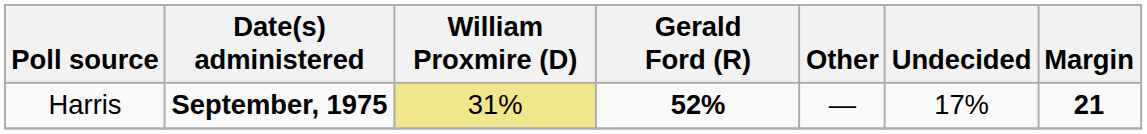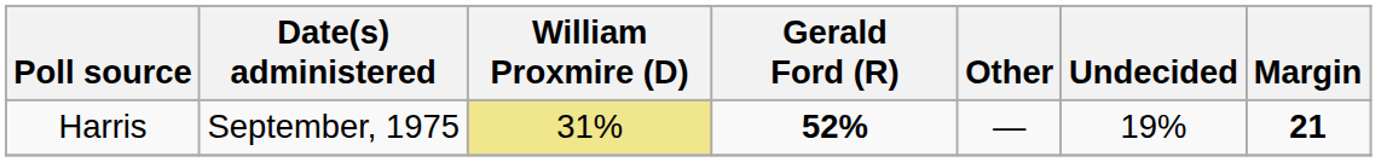 <table class="wikitable sortable" style="text-align:center;font-size:90%;line-height:17px">
 <tr valign= bottom>
 <th>Poll source</th>
 <th>Date(s)<br>administered</th>
 <th class="unsortable" style="width:100px;">William<br>Proxmire (D)</th>
 <th class="unsortable" style="width:100px;">Gerald<br>Ford (R)</th>
 <th class="unsortable">Other</th>
 <th class="unsortable">Undecided</th>
 <th>Margin</th>
 </tr>
 <tr>
 <td align="center">Harris</td>
-<td><strong>September, 1975</strong></td>
+<td>September, 1975</td>
 <td align="center" style="background: khaki;">31%</td>
 <td><strong>52%</strong></td>
 <td align="center">—</td>
-<td align="center">17%</td>
+<td align="center">19%</td>
 <td><strong>21</strong></td>
 </tr>
 <tr>
 </tr>
 </table>
